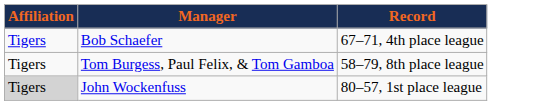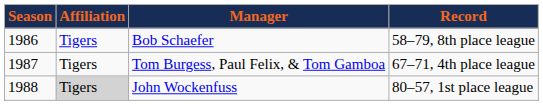 <table - class="wikitable">
 <tr>
+<th style="background:#182D55; color:#F26722;">Season</th>
 <th style="background:#182D55; color:#F26722;">Affiliation</th>
 <th style="background:#182D55; color:#F26722;">Manager</th>
 <th style="background:#182D55; color:#F26722;">Record</th>
 </tr>
 <tr>
+<td>1986</td>
 <td><a href='#'>Tigers</a></td>
 <td><a href='#'>Bob Schaefer</a></td>
+<td>58–79, 8th place league</td>
+</tr>
+<tr>
+<td>1987</td>
+<td>Tigers</td>
+<td><a href='#'>Tom Burgess</a>, Paul Felix, & <a href='#'>Tom Gamboa</a></td>
 <td>67–71, 4th place league</td>
 </tr>
 <tr>
-<td>Tigers</td>
-<td><a href='#'>Tom Burgess</a>, Paul Felix, & <a href='#'>Tom Gamboa</a></td>
-<td>58–79, 8th place league</td>
-</tr>
-<tr>
+<td>1988</td>
 <td style="background: lightgrey;">Tigers</td>
 <td><a href='#'>John Wockenfuss</a></td>
 <td>80–57, 1st place league</td>
 </tr>
 </table>
